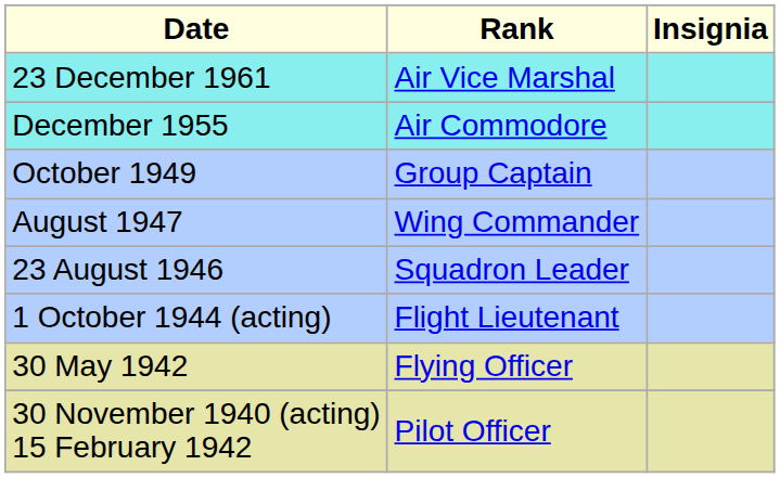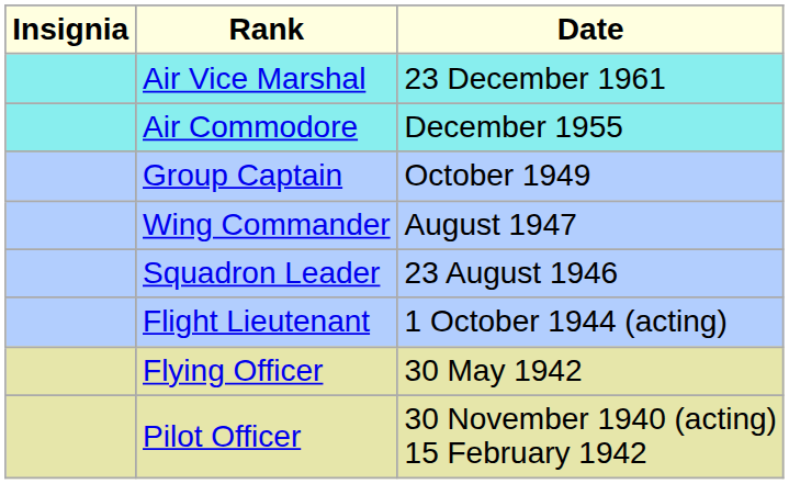 <table class="wikitable">
 <tr>
+<th style="background:#FFFFE0">Insignia</th>
+<th style="background:#FFFFE0">Rank</th>
 <th style="background:#FFFFE0">Date</th>
-<th style="background:#FFFFE0">Rank</th>
-<th style="background:#FFFFE0">Insignia</th>
 </tr>
 <tr>
+<td style="background:#88EEEE;"> </td>
+<td style="background:#88EEEE;"><a href='#'>Air Vice Marshal</a></td>
 <td style="background:#88EEEE;">23 December 1961</td>
-<td style="background:#88EEEE;"><a href='#'>Air Vice Marshal</a></td>
-<td style="background:#88EEEE;"> </td>
 </tr>
 <tr>
+<td style="background:#88EEEE;"> </td>
+<td style="background:#88EEEE;"><a href='#'>Air Commodore</a></td>
 <td style="background:#88EEEE;">December 1955</td>
-<td style="background:#88EEEE;"><a href='#'>Air Commodore</a></td>
-<td style="background:#88EEEE;"> </td>
 </tr>
 <tr>
+<td style="background:#b2cefe;"></td>
+<td style="background:#b2cefe;"><a href='#'>Group Captain</a></td>
 <td style="background:#b2cefe;">October 1949</td>
-<td style="background:#b2cefe;"><a href='#'>Group Captain</a></td>
-<td style="background:#b2cefe;"></td>
 </tr>
 <tr>
+<td style="background:#b2cefe;"></td>
+<td style="background:#b2cefe;"><a href='#'>Wing Commander</a></td>
 <td style="background:#b2cefe;">August 1947</td>
-<td style="background:#b2cefe;"><a href='#'>Wing Commander</a></td>
-<td style="background:#b2cefe;"></td>
 </tr>
 <tr>
+<td style="background:#b2cefe;"></td>
+<td style="background:#b2cefe;"><a href='#'>Squadron Leader</a></td>
 <td style="background:#b2cefe;">23 August 1946</td>
-<td style="background:#b2cefe;"><a href='#'>Squadron Leader</a></td>
-<td style="background:#b2cefe;"></td>
 </tr>
 <tr>
+<td style="background:#b2cefe;"></td>
+<td style="background:#b2cefe;"><a href='#'>Flight Lieutenant</a></td>
 <td style="background:#b2cefe;">1 October 1944 (acting)</td>
-<td style="background:#b2cefe;"><a href='#'>Flight Lieutenant</a></td>
-<td style="background:#b2cefe;"></td>
 </tr>
 <tr>
+<td style="background:#e6e6aa;"></td>
+<td style="background:#e6e6aa;"><a href='#'>Flying Officer</a></td>
 <td style="background:#e6e6aa;">30 May 1942</td>
-<td style="background:#e6e6aa;"><a href='#'>Flying Officer</a></td>
-<td style="background:#e6e6aa;"></td>
 </tr>
 <tr>
+<td style="background:#e6e6aa;"></td>
+<td style="background:#e6e6aa;"><a href='#'>Pilot Officer</a></td>
 <td style="background:#e6e6aa;">30 November 1940 (acting)<br>15 February 1942</td>
-<td style="background:#e6e6aa;"><a href='#'>Pilot Officer</a></td>
-<td style="background:#e6e6aa;"></td>
 </tr>
 </table>
